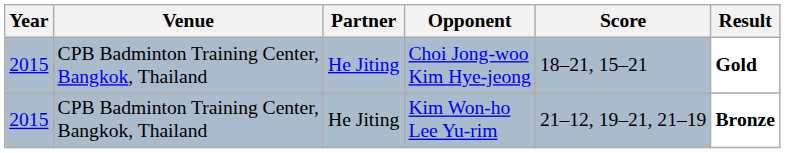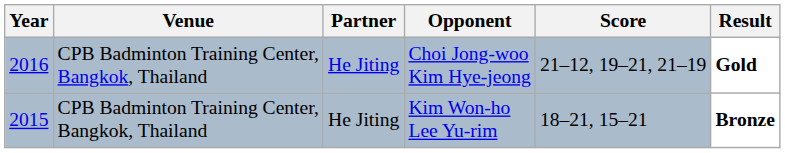 <table class="sortable wikitable" style="font-size: 90%;">
 <tr>
 <th>Year</th>
 <th>Venue</th>
 <th>Partner</th>
 <th>Opponent</th>
 <th>Score</th>
 <th>Result</th>
 </tr>
 <tr style="background:#AABBCC">
-<td align="center"><a href='#'>2015</a></td>
+<td align="center"><a href='#'>2016</a></td>
 <td align="left">CPB Badminton Training Center,<br><a href='#'>Bangkok</a>, Thailand</td>
 <td align="left"> <a href='#'>He Jiting</a></td>
 <td align="left"> <a href='#'>Choi Jong-woo</a><br> <a href='#'>Kim Hye-jeong</a></td>
-<td align="left">18–21, 15–21</td>
+<td align="left">21–12, 19–21, 21–19</td>
 <td style="text-align:left; background:white"> <strong>Gold</strong></td>
 </tr>
 <tr style="background:#AABBCC">
 <td align="center"><a href='#'>2015</a></td>
 <td align="left">CPB Badminton Training Center,<br>Bangkok, Thailand</td>
 <td align="left"> He Jiting</td>
 <td align="left"> <a href='#'>Kim Won-ho</a><br> <a href='#'>Lee Yu-rim</a></td>
-<td align="left">21–12, 19–21, 21–19</td>
+<td align="left">18–21, 15–21</td>
 <td style="text-align:left; background:white"> <strong>Bronze</strong></td>
 </tr>
 </table>
